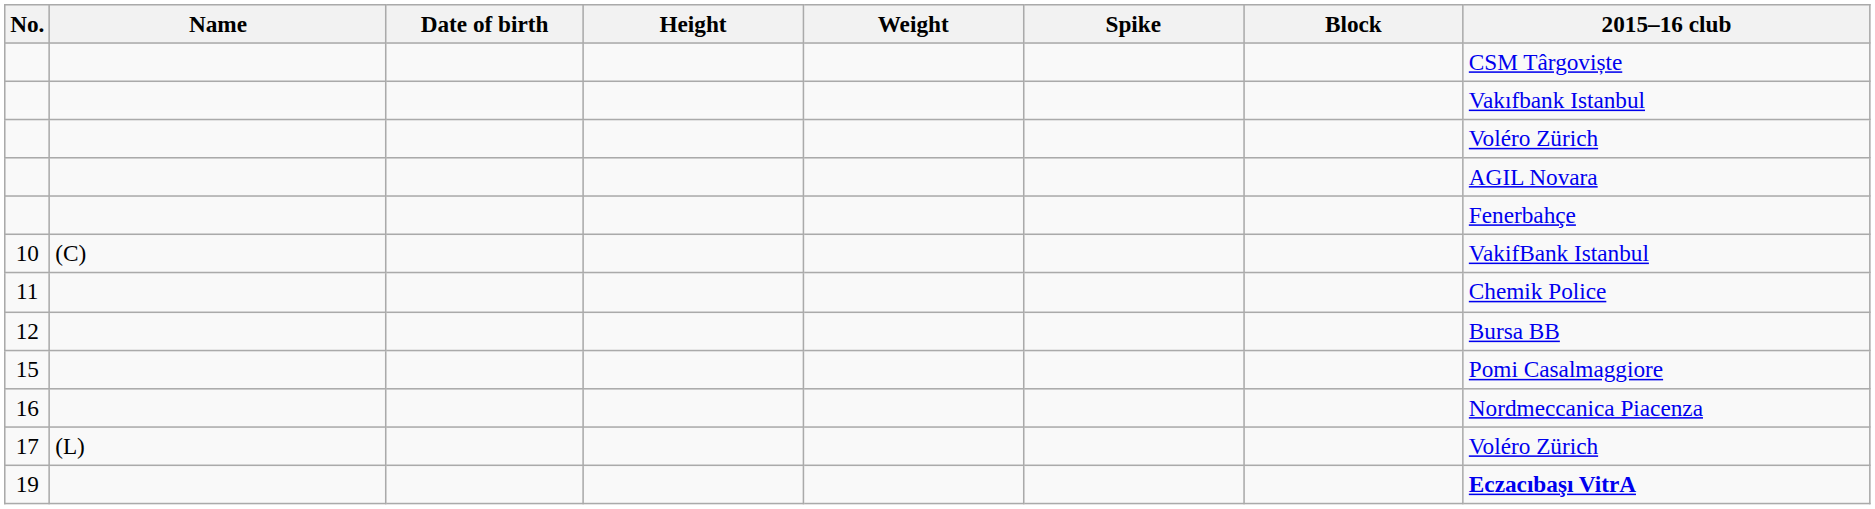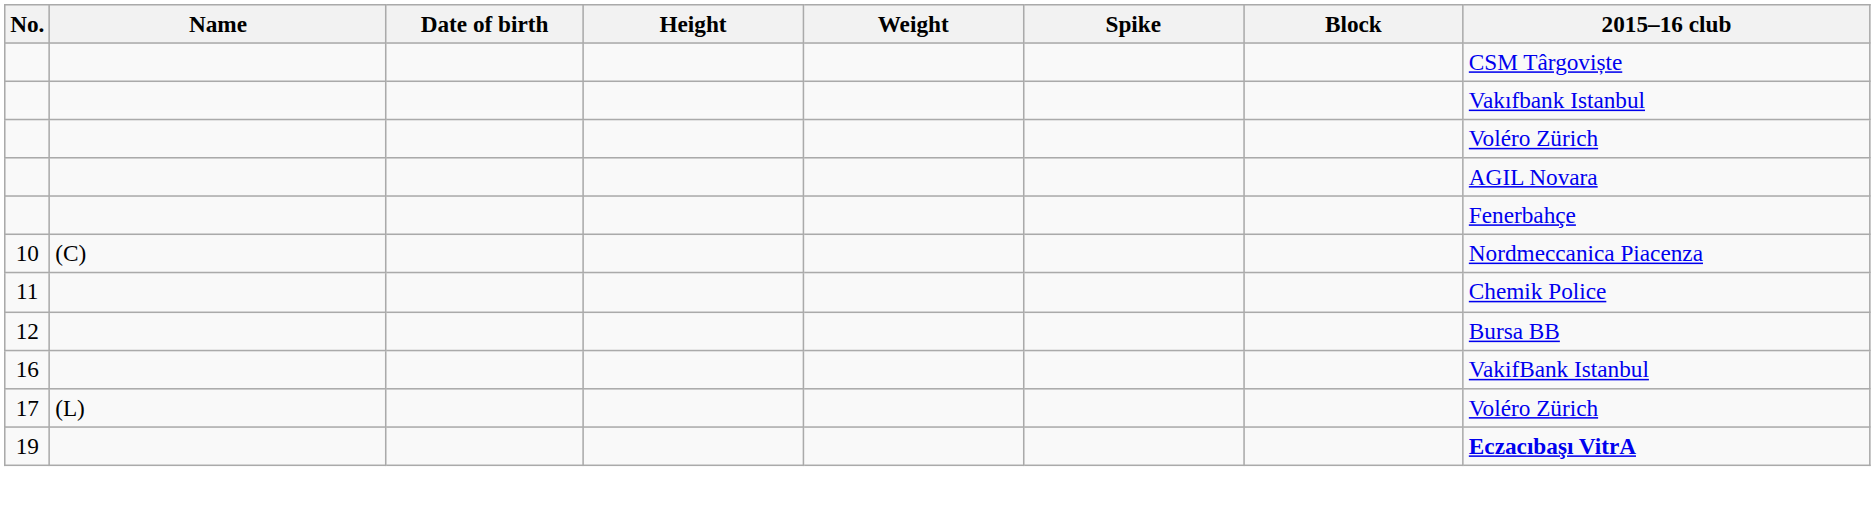 <table class="wikitable sortable" style="font-size:95%; text-align:center;">
 <tr>
 <th>No.</th>
 <th style="width:14em">Name</th>
 <th style="width:8em">Date of birth</th>
 <th style="width:9em">Height</th>
 <th style="width:9em">Weight</th>
 <th style="width:9em">Spike</th>
 <th style="width:9em">Block</th>
 <th style="width:17em">2015–16 club</th>
 </tr>
 <tr>
 <td></td>
 <td align=left></td>
 <td align=right></td>
 <td></td>
 <td></td>
 <td></td>
 <td></td>
 <td align=left> <a href='#'>CSM Târgoviște</a></td>
 </tr>
 <tr>
 <td></td>
 <td align=left></td>
 <td align=right></td>
 <td></td>
 <td></td>
 <td></td>
 <td></td>
 <td align=left> <a href='#'>Vakıfbank Istanbul</a></td>
 </tr>
 <tr>
 <td></td>
 <td align=left></td>
 <td align=right></td>
 <td></td>
 <td></td>
 <td></td>
 <td></td>
 <td align=left> <a href='#'>Voléro Zürich</a></td>
 </tr>
 <tr>
 <td></td>
 <td align=left></td>
 <td align=right></td>
 <td></td>
 <td></td>
 <td></td>
 <td></td>
 <td align=left> <a href='#'>AGIL Novara</a></td>
 </tr>
 <tr>
 <td></td>
 <td align=left></td>
 <td align=right></td>
 <td></td>
 <td></td>
 <td></td>
 <td></td>
 <td align=left> <a href='#'>Fenerbahçe</a></td>
 </tr>
 <tr>
 <td>10</td>
 <td align=left> (C)</td>
 <td align=right></td>
 <td></td>
 <td></td>
 <td></td>
 <td></td>
-<td align=left> <a href='#'>VakifBank Istanbul</a></td>
+<td align=left> <a href='#'>Nordmeccanica Piacenza</a></td>
 </tr>
 <tr>
 <td>11</td>
 <td align=left></td>
 <td align=right></td>
 <td></td>
 <td></td>
 <td></td>
 <td></td>
 <td align=left> <a href='#'>Chemik Police</a></td>
 </tr>
 <tr>
 <td>12</td>
 <td align=left></td>
 <td align=right></td>
 <td></td>
 <td></td>
 <td></td>
 <td></td>
 <td align=left> <a href='#'>Bursa BB</a></td>
 </tr>
 <tr>
-<td>15</td>
-<td align=left></td>
-<td align=right></td>
-<td></td>
-<td></td>
-<td></td>
-<td></td>
-<td align=left> <a href='#'>Pomi Casalmaggiore</a></td>
-</tr>
-<tr>
 <td>16</td>
 <td align=left></td>
 <td align=right></td>
 <td></td>
 <td></td>
 <td></td>
 <td></td>
-<td align=left> <a href='#'>Nordmeccanica Piacenza</a></td>
+<td align=left> <a href='#'>VakifBank Istanbul</a></td>
 </tr>
 <tr>
 <td>17</td>
 <td align=left> (L)</td>
 <td align=right></td>
 <td></td>
 <td></td>
 <td></td>
 <td></td>
 <td align=left> <a href='#'>Voléro Zürich</a></td>
 </tr>
 <tr>
 <td>19</td>
 <td align=left></td>
 <td align=right></td>
 <td></td>
 <td></td>
 <td></td>
 <td></td>
 <td align=left><strong> <a href='#'>Eczacıbaşı VitrA</a></strong></td>
 </tr>
 </table>
